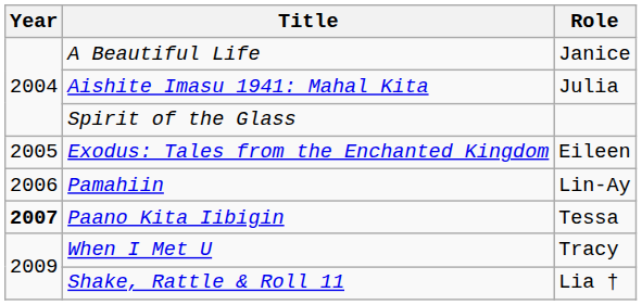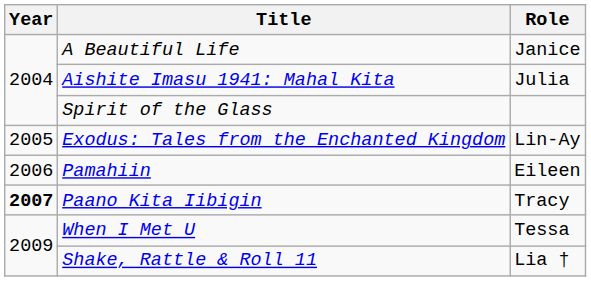 <table class="wikitable sortable">
 <tr>
 <th>Year</th>
 <th>Title</th>
 <th>Role</th>
 </tr>
 <tr>
 <td rowspan="3">2004</td>
 <td><em>A Beautiful Life</em></td>
 <td>Janice</td>
 </tr>
 <tr>
 <td><em><a href='#'>Aishite Imasu 1941: Mahal Kita</a></em></td>
 <td>Julia</td>
 </tr>
 <tr>
 <td><em>Spirit of the Glass</em></td>
 <td></td>
 </tr>
 <tr>
 <td>2005</td>
 <td><em><a href='#'>Exodus: Tales from the Enchanted Kingdom</a></em></td>
-<td>Eileen</td>
+<td>Lin-Ay</td>
 </tr>
 <tr>
 <td>2006</td>
 <td><em><a href='#'>Pamahiin</a></em></td>
-<td>Lin-Ay</td>
+<td>Eileen</td>
 </tr>
 <tr>
 <td><strong>2007</strong></td>
 <td><em><a href='#'>Paano Kita Iibigin</a></em></td>
-<td>Tessa</td>
+<td>Tracy</td>
 </tr>
 <tr>
 <td rowspan="2">2009</td>
 <td><em><a href='#'>When I Met U</a></em></td>
-<td>Tracy</td>
+<td>Tessa</td>
 </tr>
 <tr>
 <td><em><a href='#'>Shake, Rattle & Roll 11</a></em></td>
 <td>Lia †</td>
 </tr>
 </table>
